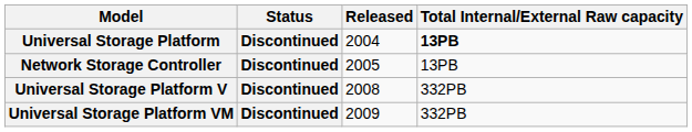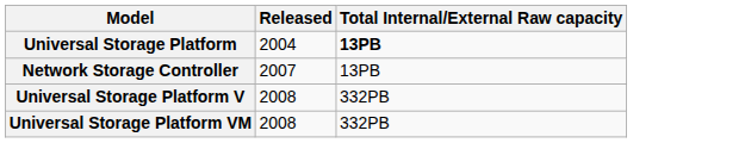 <table class="wikitable">
 <tr>
 <th>Model</th>
-<th>Status</th>
 <th>Released</th>
 <th>Total Internal/External Raw capacity</th>
 </tr>
 <tr>
 <th>Universal Storage Platform</th>
-<th>Discontinued</th>
 <td>2004</td>
 <td><strong>13PB</strong></td>
 </tr>
 <tr>
 <th>Network Storage Controller</th>
-<th>Discontinued</th>
-<td>2005</td>
+<td>2007</td>
 <td>13PB</td>
 </tr>
 <tr>
 <th>Universal Storage Platform V</th>
-<th>Discontinued</th>
 <td>2008</td>
 <td>332PB</td>
 </tr>
 <tr>
 <th>Universal Storage Platform VM</th>
-<th>Discontinued</th>
-<td>2009</td>
+<td>2008</td>
 <td>332PB</td>
 </tr>
 </table>
